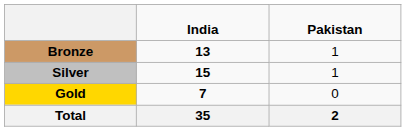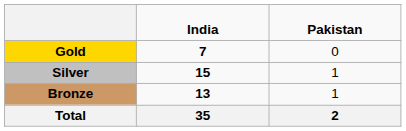 <table class="wikitable" style="text-align:center">
 <tr>
 <th style="width:150px;"></th>
 <td style="width:150px;" style="background-color:#0044AA"><span><br><strong>India</strong></span></td>
 <td style="width:150px;"style="background-color:green"><span><br><strong>Pakistan</strong></span></td>
 </tr>
 <tr>
-<td style="background:#cc9966"><strong>Bronze</strong></td>
-<td><strong>13</strong></td>
-<td>1</td>
+<td style="background:gold"><strong>Gold</strong></td>
+<td><strong>7</strong></td>
+<td>0</td>
 </tr>
 <tr>
 <td style="background:silver"><strong>Silver</strong></td>
 <td><strong>15</strong></td>
 <td>1</td>
 </tr>
 <tr>
-<td style="background:gold"><strong>Gold</strong></td>
-<td><strong>7</strong></td>
-<td>0</td>
+<td style="background:#cc9966"><strong>Bronze</strong></td>
+<td><strong>13</strong></td>
+<td>1</td>
 </tr>
 <tr>
 <th>Total</th>
 <th><strong>35</strong></th>
 <th>2</th>
 </tr>
 </table>
